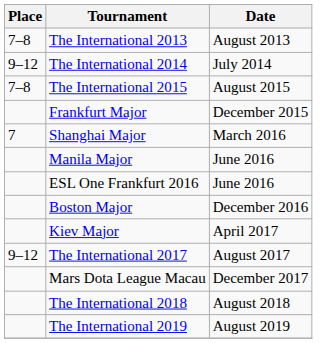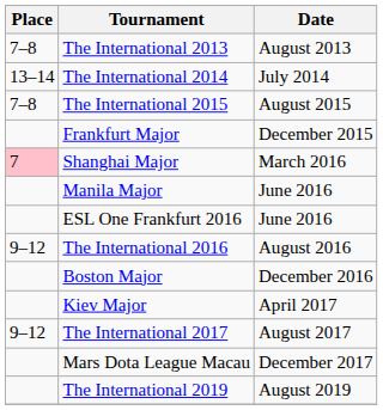 <table class="wikitable">
 <tr>
 <th>Place</th>
 <th>Tournament</th>
 <th>Date</th>
 </tr>
 <tr>
 <td>7–8</td>
 <td><a href='#'>The International 2013</a></td>
 <td>August 2013</td>
 </tr>
 <tr>
-<td>9–12</td>
+<td>13–14</td>
 <td><a href='#'>The International 2014</a></td>
 <td>July 2014</td>
 </tr>
 <tr>
 <td>7–8</td>
 <td><a href='#'>The International 2015</a></td>
 <td>August 2015</td>
 </tr>
 <tr>
 <td></td>
 <td><a href='#'>Frankfurt Major</a></td>
 <td>December 2015</td>
 </tr>
 <tr>
-<td>7</td>
+<td style="background: pink;">7</td>
 <td><a href='#'>Shanghai Major</a></td>
 <td>March 2016</td>
 </tr>
 <tr>
 <td></td>
 <td><a href='#'>Manila Major</a></td>
 <td>June 2016</td>
 </tr>
 <tr>
 <td></td>
 <td>ESL One Frankfurt 2016</td>
 <td>June 2016</td>
+</tr>
+<tr>
+<td>9–12</td>
+<td><a href='#'>The International 2016</a></td>
+<td>August 2016</td>
 </tr>
 <tr>
 <td></td>
 <td><a href='#'>Boston Major</a></td>
 <td>December 2016</td>
 </tr>
 <tr>
 <td></td>
 <td><a href='#'>Kiev Major</a></td>
 <td>April 2017</td>
 </tr>
 <tr>
 <td>9–12</td>
 <td><a href='#'>The International 2017</a></td>
 <td>August 2017</td>
 </tr>
 <tr>
 <td></td>
 <td>Mars Dota League Macau</td>
 <td>December 2017</td>
 </tr>
 <tr>
 <td></td>
-<td><a href='#'>The International 2018</a></td>
-<td>August 2018</td>
-</tr>
-<tr>
-<td></td>
 <td><a href='#'>The International 2019</a></td>
 <td>August 2019</td>
 </tr>
 <tr>
 </tr>
 </table>
